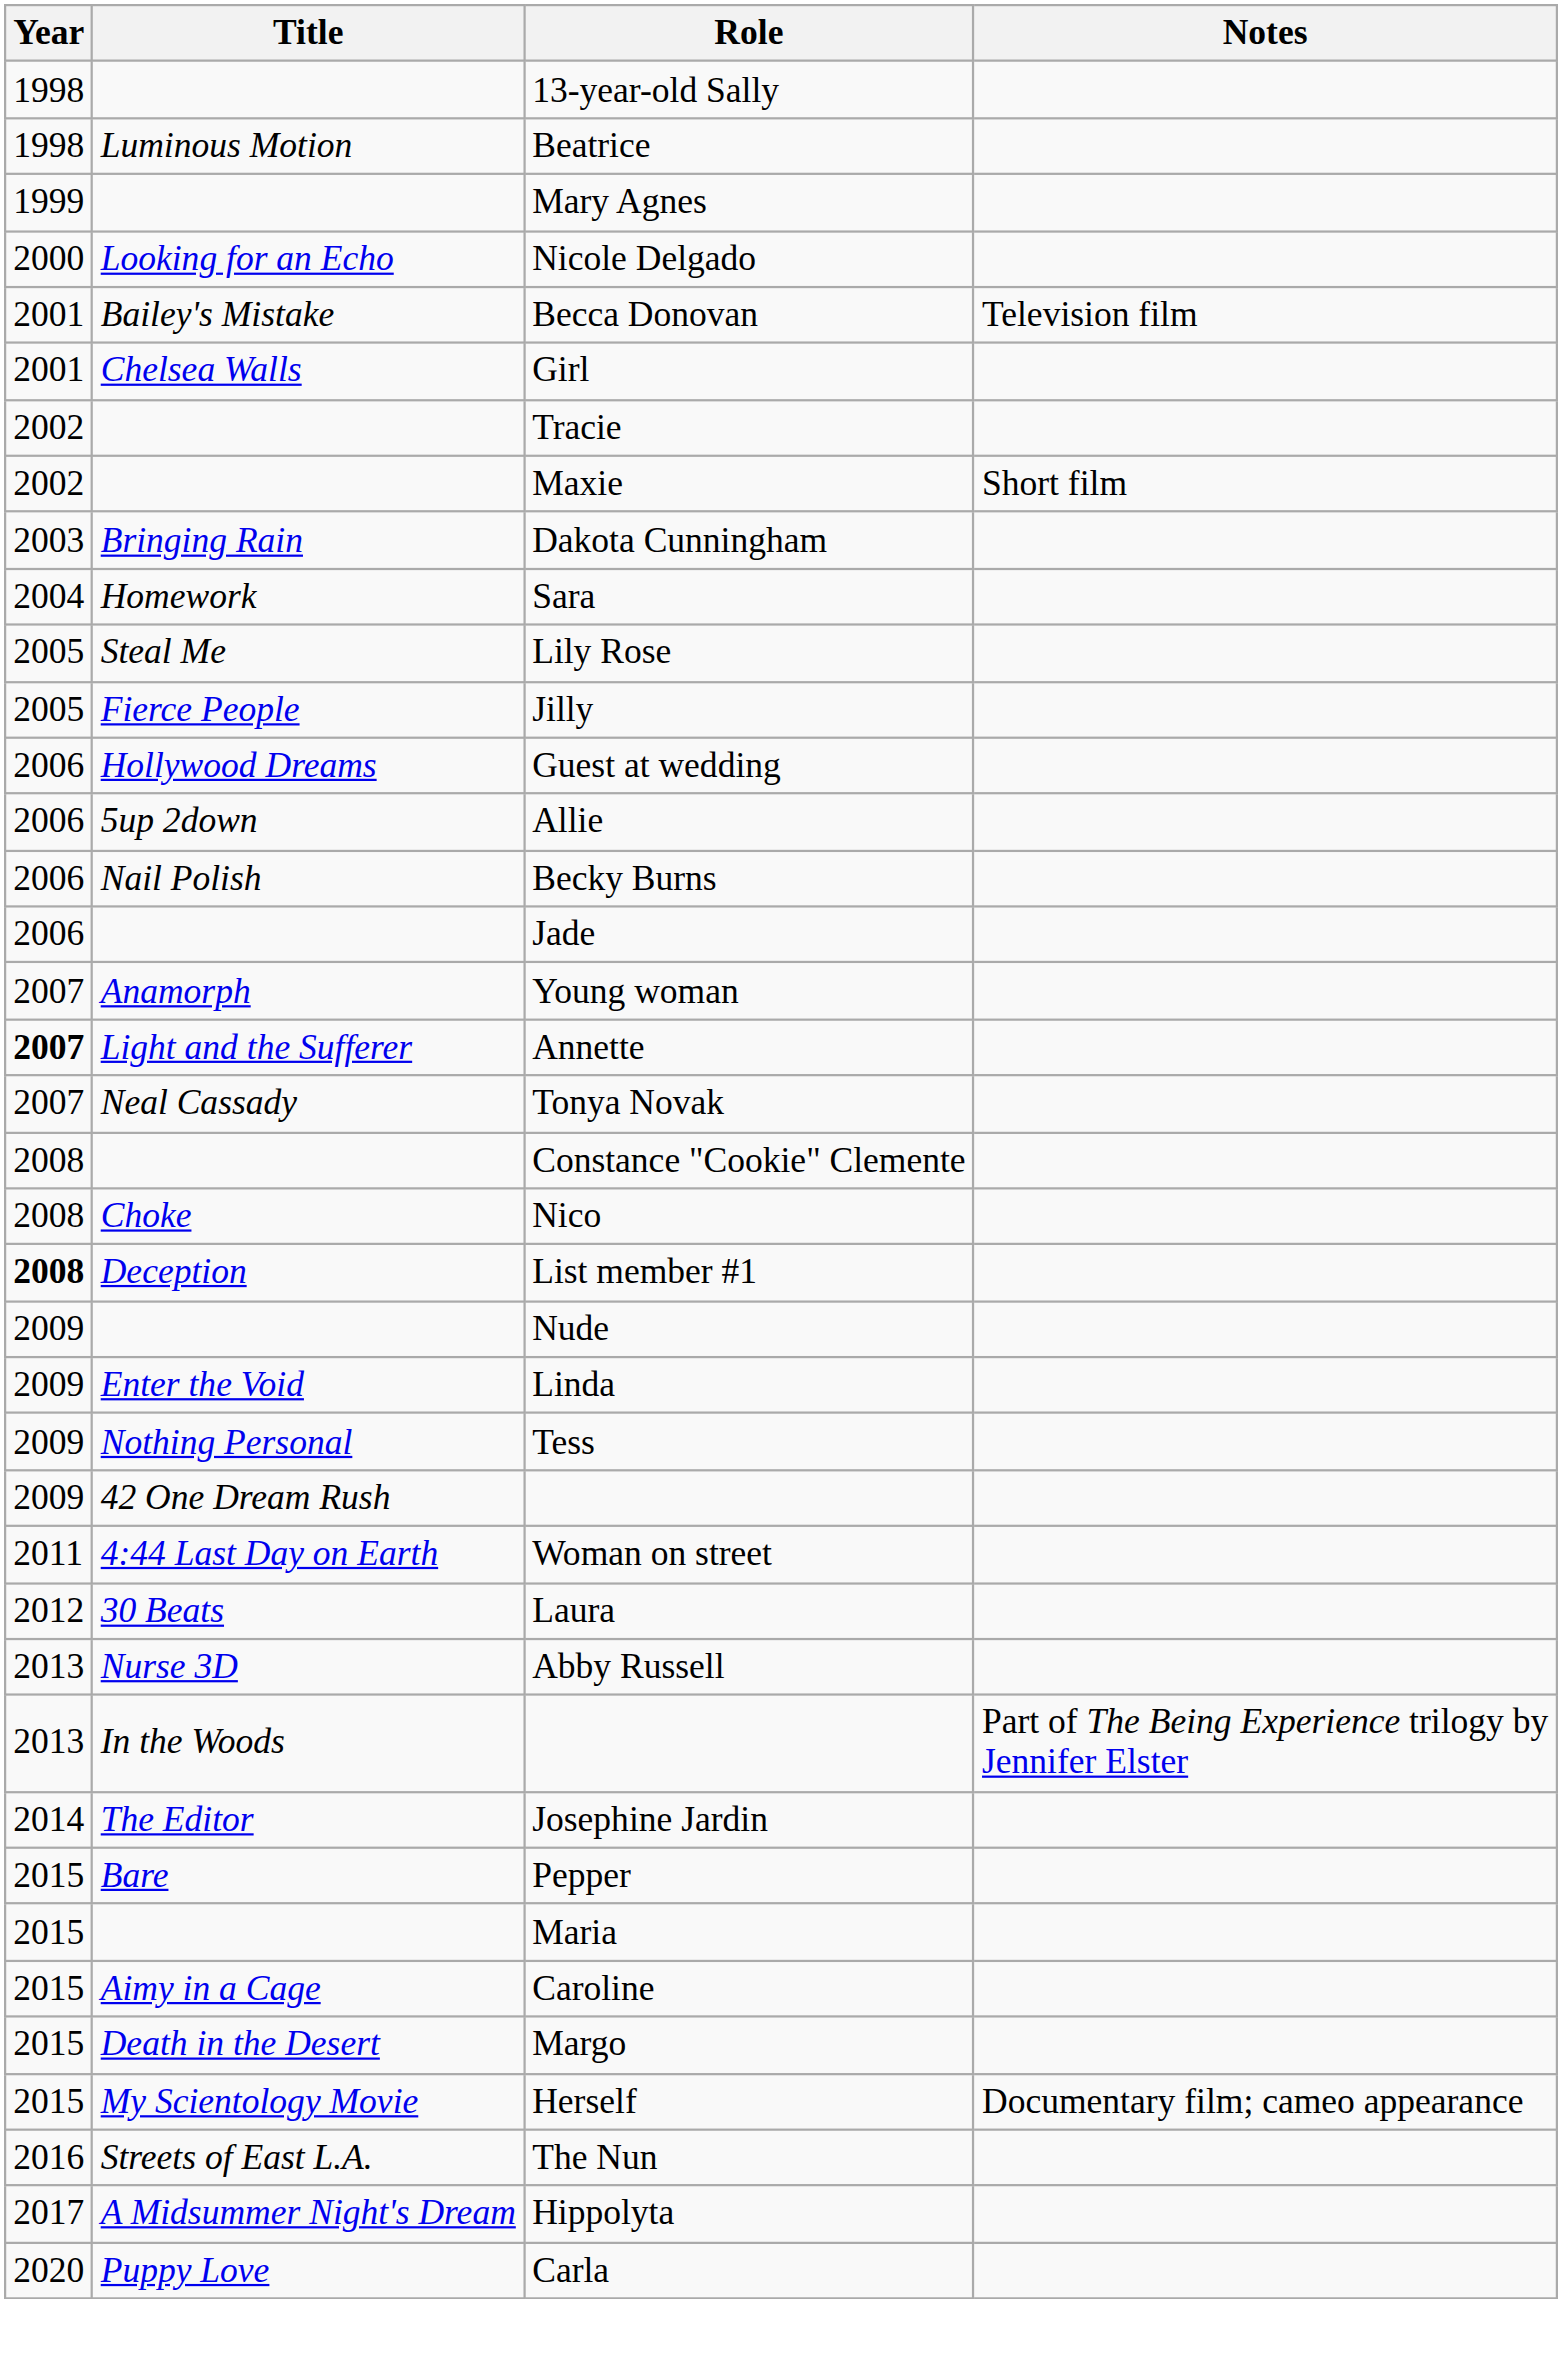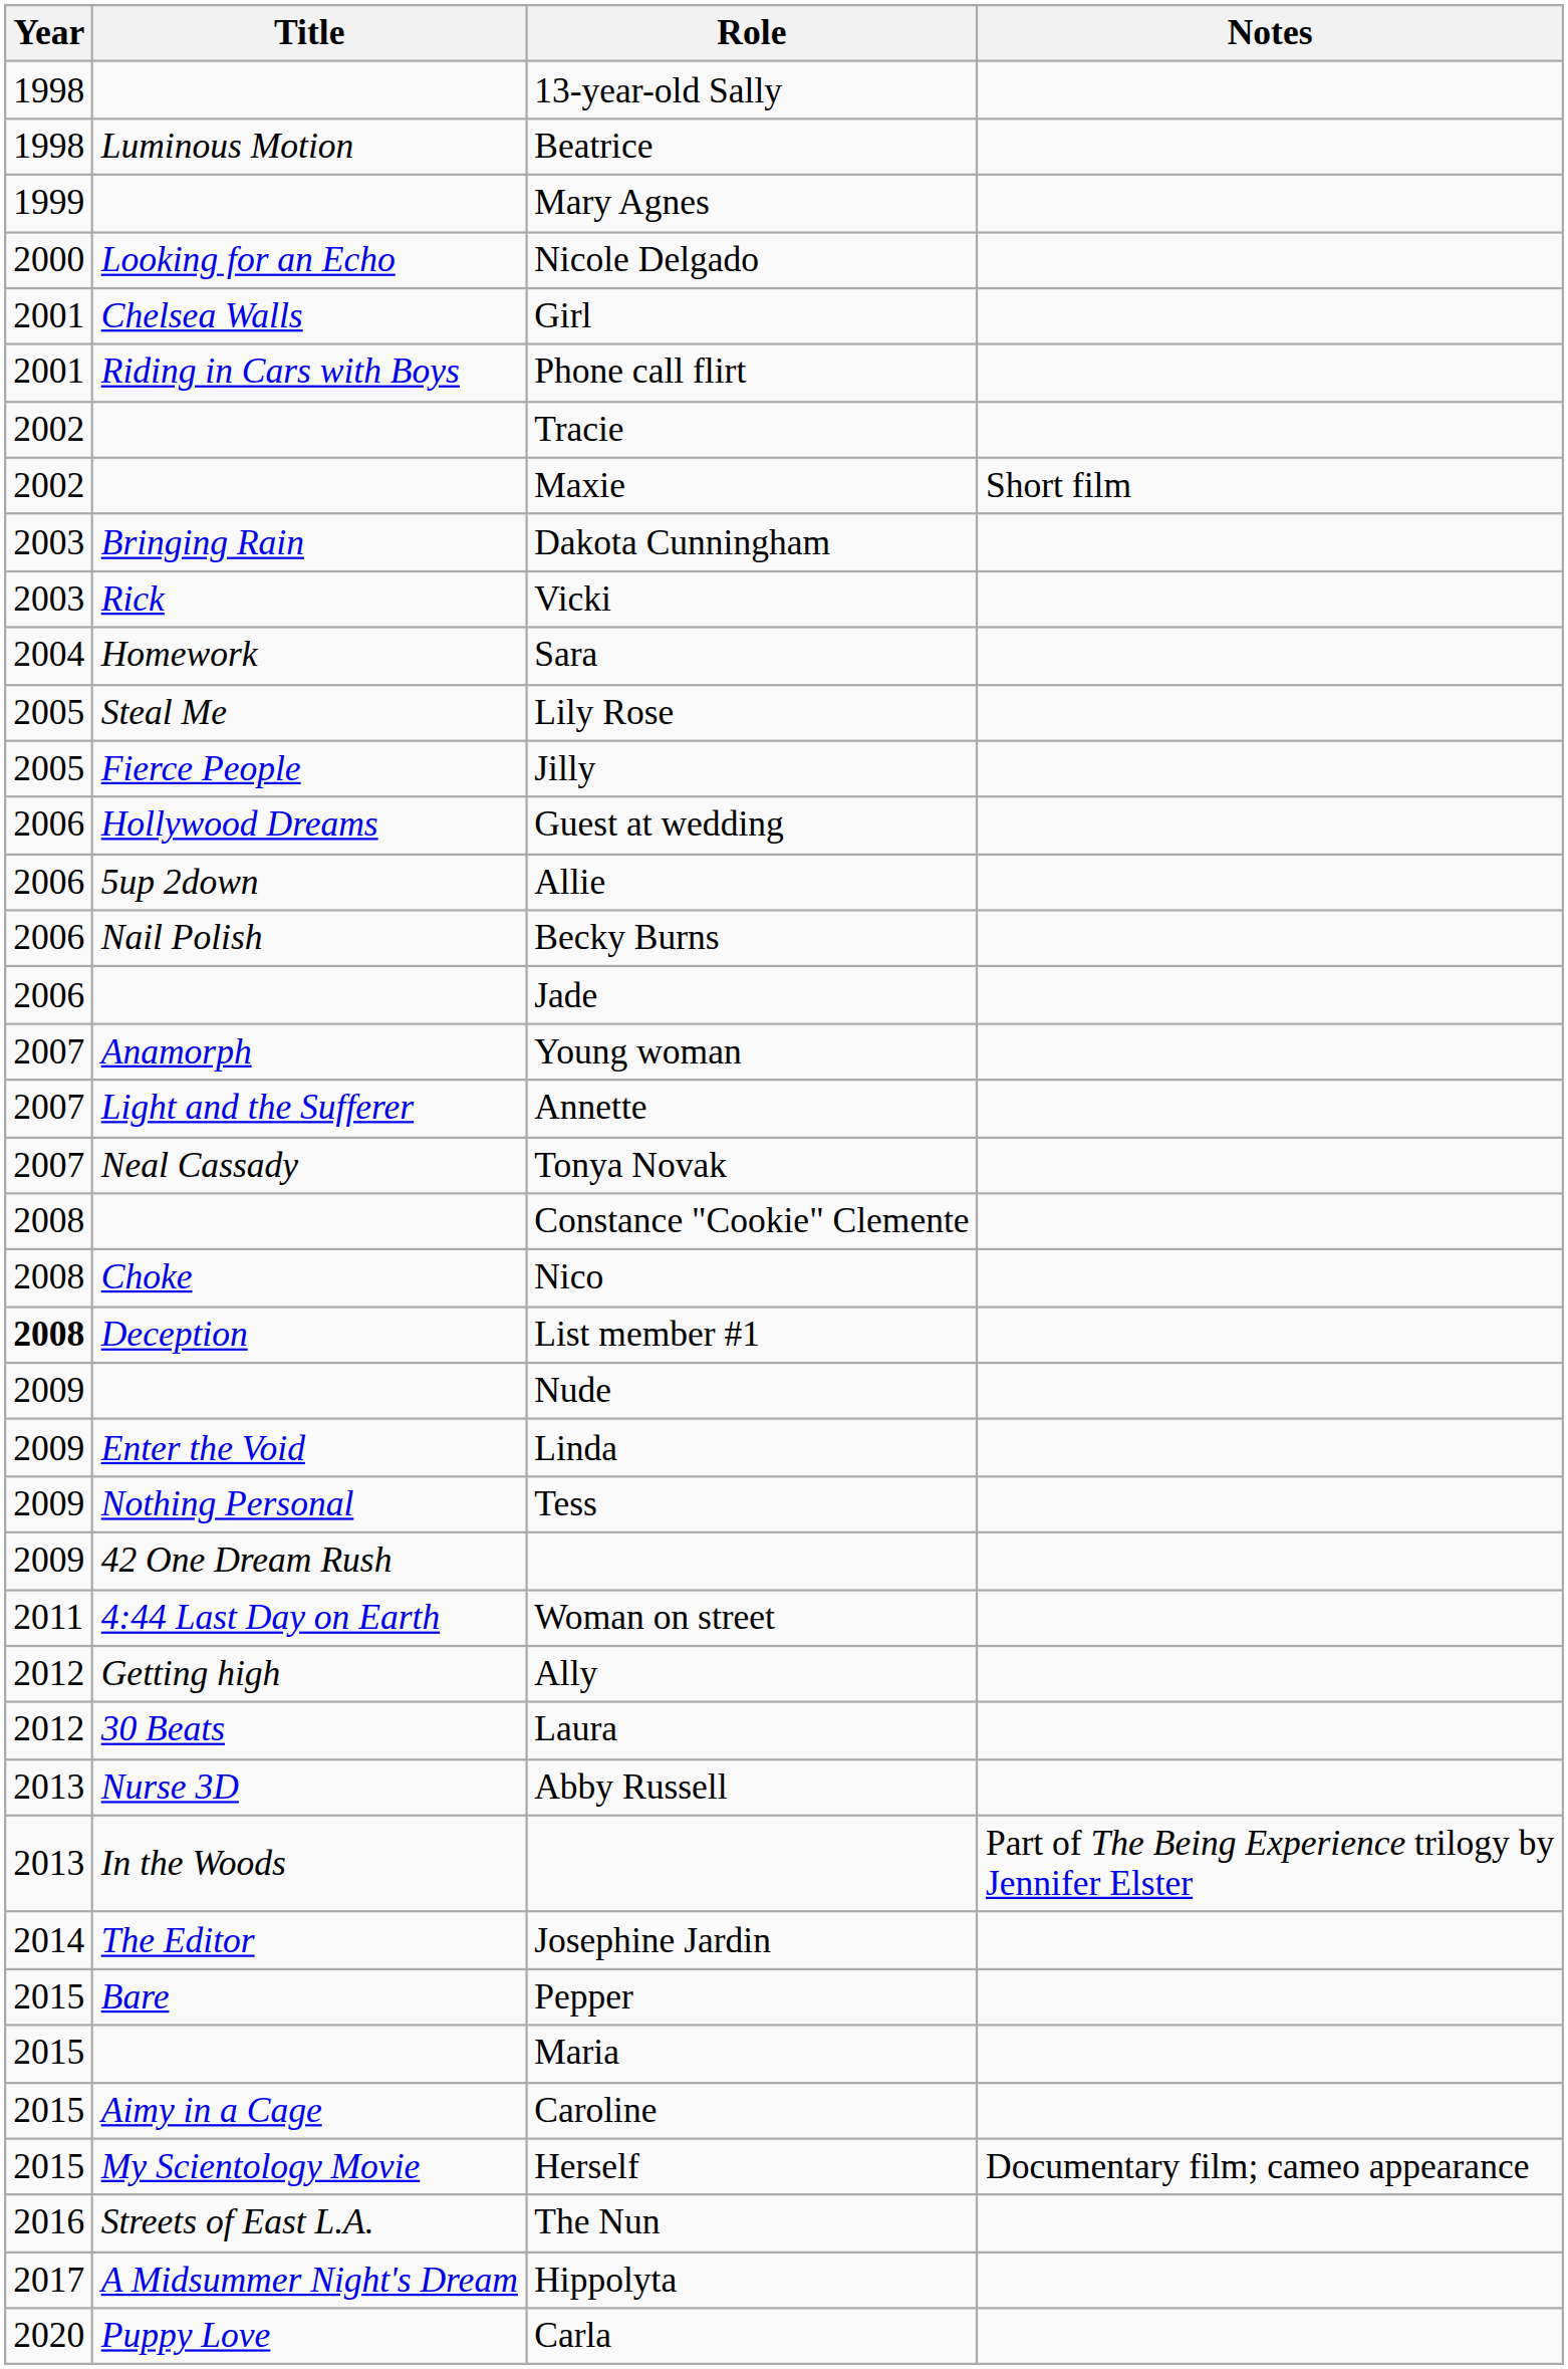 <table class="wikitable sortable">
 <tr>
 <th>Year</th>
 <th>Title</th>
 <th>Role</th>
 <th class="unsortable">Notes</th>
 </tr>
 <tr>
 <td>1998</td>
 <td><em></em></td>
 <td>13-year-old Sally</td>
 <td></td>
 </tr>
 <tr>
 <td>1998</td>
 <td><em>Luminous Motion</em></td>
 <td>Beatrice</td>
 <td></td>
 </tr>
 <tr>
 <td>1999</td>
 <td><em></em></td>
 <td>Mary Agnes</td>
 <td></td>
 </tr>
 <tr>
 <td>2000</td>
 <td><em><a href='#'>Looking for an Echo</a></em></td>
 <td>Nicole Delgado</td>
 <td></td>
 </tr>
 <tr>
 <td>2001</td>
-<td><em>Bailey's Mistake</em></td>
-<td>Becca Donovan</td>
-<td>Television film</td>
+<td><em><a href='#'>Chelsea Walls</a></em></td>
+<td>Girl</td>
+<td></td>
 </tr>
 <tr>
 <td>2001</td>
-<td><em><a href='#'>Chelsea Walls</a></em></td>
-<td>Girl</td>
+<td><em><a href='#'>Riding in Cars with Boys</a></em></td>
+<td>Phone call flirt</td>
 <td></td>
 </tr>
 <tr>
 <td>2002</td>
 <td><em></em></td>
 <td>Tracie</td>
 <td></td>
 </tr>
 <tr>
 <td>2002</td>
 <td><em></em></td>
 <td>Maxie</td>
 <td>Short film</td>
 </tr>
 <tr>
 <td>2003</td>
 <td><em><a href='#'>Bringing Rain</a></em></td>
 <td>Dakota Cunningham</td>
+<td></td>
+</tr>
+<tr>
+<td>2003</td>
+<td><em><a href='#'>Rick</a></em></td>
+<td>Vicki</td>
 <td></td>
 </tr>
 <tr>
 <td>2004</td>
 <td><em>Homework</em></td>
 <td>Sara</td>
 <td></td>
 </tr>
 <tr>
 <td>2005</td>
 <td><em>Steal Me</em></td>
 <td>Lily Rose</td>
 <td></td>
 </tr>
 <tr>
 <td>2005</td>
 <td><em><a href='#'>Fierce People</a></em></td>
 <td>Jilly</td>
 <td></td>
 </tr>
 <tr>
 <td>2006</td>
 <td><em><a href='#'>Hollywood Dreams</a></em></td>
 <td>Guest at wedding</td>
 <td></td>
 </tr>
 <tr>
 <td>2006</td>
 <td><em>5up 2down</em></td>
 <td>Allie</td>
 <td></td>
 </tr>
 <tr>
 <td>2006</td>
 <td><em>Nail Polish</em></td>
 <td>Becky Burns</td>
 <td></td>
 </tr>
 <tr>
 <td>2006</td>
 <td><em></em></td>
 <td>Jade</td>
 <td></td>
 </tr>
 <tr>
 <td>2007</td>
 <td><em><a href='#'>Anamorph</a></em></td>
 <td>Young woman</td>
 <td></td>
 </tr>
 <tr>
-<td><strong>2007</strong></td>
+<td>2007</td>
 <td><em><a href='#'>Light and the Sufferer</a></em></td>
 <td>Annette</td>
 <td></td>
 </tr>
 <tr>
 <td>2007</td>
 <td><em>Neal Cassady</em></td>
 <td>Tonya Novak</td>
 <td></td>
 </tr>
 <tr>
 <td>2008</td>
 <td><em></em></td>
 <td>Constance "Cookie" Clemente</td>
 <td></td>
 </tr>
 <tr>
 <td>2008</td>
 <td><em><a href='#'>Choke</a></em></td>
 <td>Nico</td>
 <td></td>
 </tr>
 <tr>
 <td><strong>2008</strong></td>
 <td><em><a href='#'>Deception</a></em></td>
 <td>List member #1</td>
 <td></td>
 </tr>
 <tr>
 <td>2009</td>
 <td><em></em></td>
 <td>Nude</td>
 <td></td>
 </tr>
 <tr>
 <td>2009</td>
 <td><em><a href='#'>Enter the Void</a></em></td>
 <td>Linda</td>
 <td></td>
 </tr>
 <tr>
 <td>2009</td>
 <td><em><a href='#'>Nothing Personal</a></em></td>
 <td>Tess</td>
 <td></td>
 </tr>
 <tr>
 <td>2009</td>
 <td><em>42 One Dream Rush</em></td>
 <td></td>
 <td></td>
 </tr>
 <tr>
 <td>2011</td>
 <td><em><a href='#'>4:44 Last Day on Earth</a></em></td>
 <td>Woman on street</td>
 <td></td>
 </tr>
 <tr>
 <td>2012</td>
+<td><em>Getting high</em></td>
+<td>Ally</td>
+<td></td>
+</tr>
+<tr>
+<td>2012</td>
 <td><em><a href='#'>30 Beats</a></em></td>
 <td>Laura</td>
 <td></td>
 </tr>
 <tr>
 <td>2013</td>
 <td><em><a href='#'>Nurse 3D</a></em></td>
 <td>Abby Russell</td>
 <td></td>
 </tr>
 <tr>
 <td>2013</td>
 <td><em>In the Woods</em></td>
 <td></td>
 <td>Part of <em>The Being Experience</em> trilogy by<br><a href='#'>Jennifer Elster</a></td>
 </tr>
 <tr>
 <td>2014</td>
 <td><em> <a href='#'>The Editor</a> </em></td>
 <td>Josephine Jardin</td>
 <td></td>
 </tr>
 <tr>
 <td>2015</td>
 <td><em><a href='#'>Bare</a></em></td>
 <td>Pepper</td>
 <td></td>
 </tr>
 <tr>
 <td>2015</td>
 <td><em></em></td>
 <td>Maria</td>
 <td></td>
 </tr>
 <tr>
 <td>2015</td>
 <td><em><a href='#'>Aimy in a Cage</a></em></td>
 <td>Caroline</td>
 <td></td>
 </tr>
 <tr>
 <td>2015</td>
-<td><em><a href='#'>Death in the Desert</a></em></td>
-<td>Margo</td>
-<td></td>
-</tr>
-<tr>
-<td>2015</td>
 <td><em><a href='#'>My Scientology Movie</a></em></td>
 <td>Herself</td>
 <td>Documentary film; cameo appearance</td>
 </tr>
 <tr>
 <td>2016</td>
 <td><em>Streets of East L.A.</em></td>
 <td>The Nun</td>
 <td></td>
 </tr>
 <tr>
 <td>2017</td>
 <td><em><a href='#'>A Midsummer Night's Dream</a></em></td>
 <td>Hippolyta</td>
 <td></td>
 </tr>
 <tr>
 <td>2020</td>
 <td><em><a href='#'>Puppy Love</a></em></td>
 <td>Carla</td>
 <td></td>
 </tr>
 </table>
